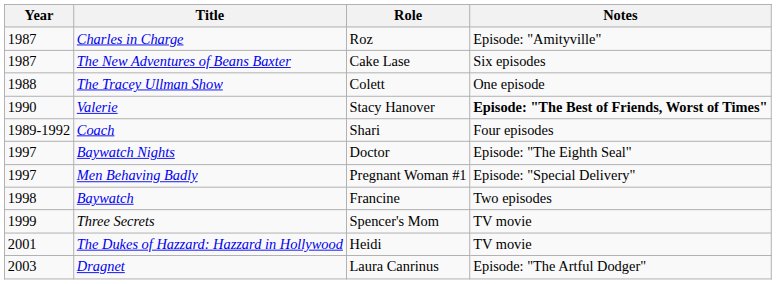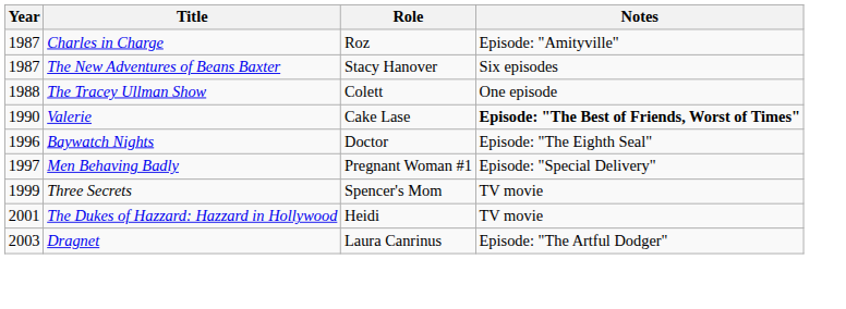 <table class="wikitable">
 <tr>
 <th>Year</th>
 <th>Title</th>
 <th>Role</th>
 <th>Notes</th>
 </tr>
 <tr>
 <td>1987</td>
 <td><em><a href='#'>Charles in Charge</a></em></td>
 <td>Roz</td>
 <td>Episode: "Amityville"</td>
 </tr>
 <tr>
 <td>1987</td>
 <td><em><a href='#'>The New Adventures of Beans Baxter</a></em></td>
-<td>Cake Lase</td>
+<td>Stacy Hanover</td>
 <td>Six episodes</td>
 </tr>
 <tr>
 <td>1988</td>
 <td><em><a href='#'>The Tracey Ullman Show</a></em></td>
 <td>Colett</td>
 <td>One episode</td>
 </tr>
 <tr>
 <td>1990</td>
 <td><em><a href='#'>Valerie</a></em></td>
-<td>Stacy Hanover</td>
+<td>Cake Lase</td>
 <td><strong>Episode: "The Best of Friends, Worst of Times"</strong></td>
 </tr>
 <tr>
-<td>1989-1992</td>
-<td><em><a href='#'>Coach</a></em></td>
-<td>Shari</td>
-<td>Four episodes</td>
-</tr>
-<tr>
-<td>1997</td>
+<td>1996</td>
 <td><em><a href='#'>Baywatch Nights</a></em></td>
 <td>Doctor</td>
 <td>Episode: "The Eighth Seal"</td>
 </tr>
 <tr>
 <td>1997</td>
 <td><em><a href='#'>Men Behaving Badly</a></em></td>
 <td>Pregnant Woman #1</td>
 <td>Episode: "Special Delivery"</td>
-</tr>
-<tr>
-<td>1998</td>
-<td><em><a href='#'>Baywatch</a></em></td>
-<td>Francine</td>
-<td>Two episodes</td>
 </tr>
 <tr>
 <td>1999</td>
 <td><em>Three Secrets</em></td>
 <td>Spencer's Mom</td>
 <td>TV movie</td>
 </tr>
 <tr>
 <td>2001</td>
 <td><em><a href='#'>The Dukes of Hazzard: Hazzard in Hollywood</a></em></td>
 <td>Heidi</td>
 <td>TV movie</td>
 </tr>
 <tr>
 <td>2003</td>
 <td><em><a href='#'>Dragnet</a></em></td>
 <td>Laura Canrinus</td>
 <td>Episode: "The Artful Dodger"</td>
 </tr>
 </table>
